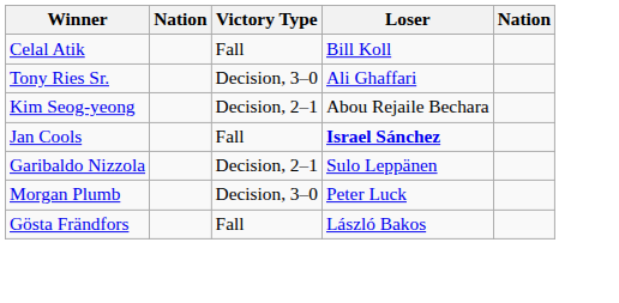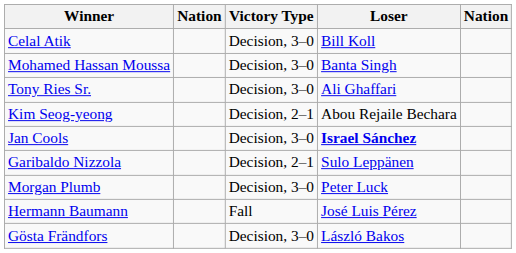 <table class="wikitable sortable" style="text-align:left;">
 <tr>
 <th>Winner</th>
 <th>Nation</th>
 <th>Victory Type</th>
 <th>Loser</th>
 <th>Nation</th>
 </tr>
 <tr>
 <td><a href='#'>Celal Atik</a></td>
 <td></td>
-<td>Fall</td>
+<td>Decision, 3–0</td>
 <td><a href='#'>Bill Koll</a></td>
+<td></td>
+</tr>
+<tr>
+<td><a href='#'>Mohamed Hassan Moussa</a></td>
+<td></td>
+<td>Decision, 3–0</td>
+<td><a href='#'>Banta Singh</a></td>
 <td></td>
 </tr>
 <tr>
 <td><a href='#'>Tony Ries Sr.</a></td>
 <td></td>
 <td>Decision, 3–0</td>
 <td><a href='#'>Ali Ghaffari</a></td>
 <td></td>
 </tr>
 <tr>
 <td><a href='#'>Kim Seog-yeong</a></td>
 <td></td>
 <td>Decision, 2–1</td>
 <td>Abou Rejaile Bechara</td>
 <td></td>
 </tr>
 <tr>
 <td><a href='#'>Jan Cools</a></td>
 <td></td>
-<td>Fall</td>
+<td>Decision, 3–0</td>
 <td><strong><a href='#'>Israel Sánchez</a></strong></td>
 <td></td>
 </tr>
 <tr>
 <td><a href='#'>Garibaldo Nizzola</a></td>
 <td></td>
 <td>Decision, 2–1</td>
 <td><a href='#'>Sulo Leppänen</a></td>
 <td></td>
 </tr>
 <tr>
 <td><a href='#'>Morgan Plumb</a></td>
 <td></td>
 <td>Decision, 3–0</td>
 <td><a href='#'>Peter Luck</a></td>
 <td></td>
 </tr>
 <tr>
+<td><a href='#'>Hermann Baumann</a></td>
+<td></td>
+<td>Fall</td>
+<td><a href='#'>José Luis Pérez</a></td>
+<td></td>
+</tr>
+<tr>
 <td><a href='#'>Gösta Frändfors</a></td>
 <td></td>
-<td>Fall</td>
+<td>Decision, 3–0</td>
 <td><a href='#'>László Bakos</a></td>
 <td></td>
 </tr>
 </table>
